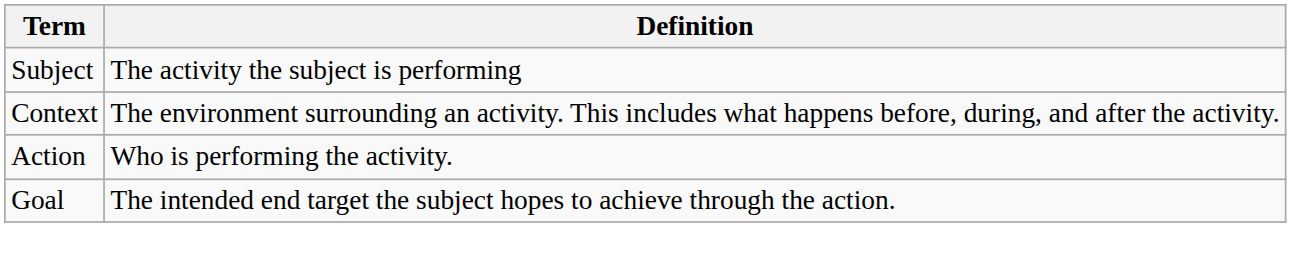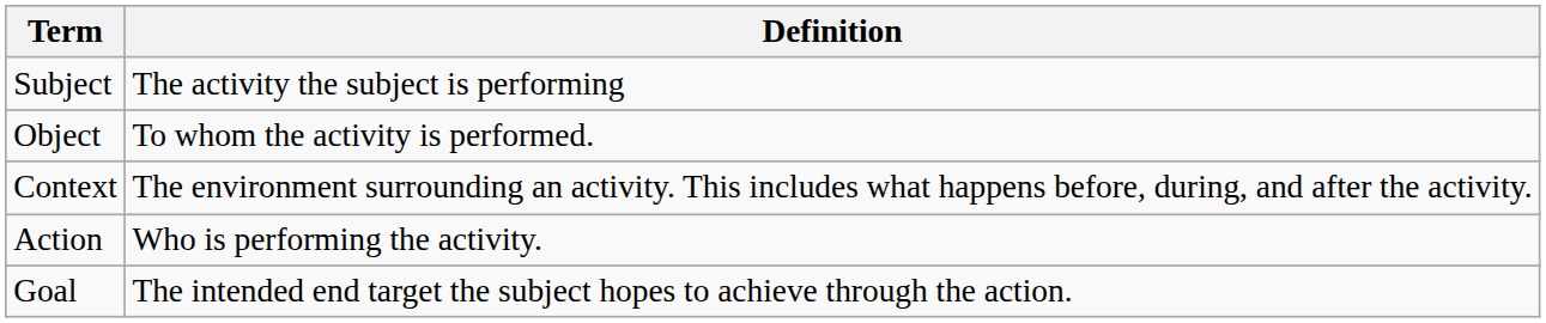 <table class="wikitable">
 <tr>
 <th>Term</th>
 <th>Definition</th>
 </tr>
 <tr>
 <td>Subject</td>
 <td>The activity the subject is performing</td>
+</tr>
+<tr>
+<td>Object</td>
+<td>To whom the activity is performed.</td>
 </tr>
 <tr>
 <td>Context</td>
 <td>The environment surrounding an activity. This includes what happens before, during, and after the activity.</td>
 </tr>
 <tr>
 <td>Action</td>
 <td>Who is performing the activity.</td>
 </tr>
 <tr>
 <td>Goal</td>
 <td>The intended end target the subject hopes to achieve through the action.</td>
 </tr>
 </table>
